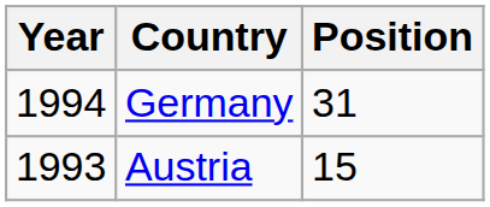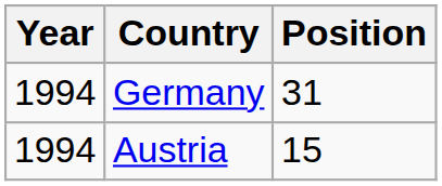 <table class="wikitable">
 <tr>
 <th>Year</th>
 <th>Country</th>
 <th>Position</th>
 </tr>
 <tr>
 <td>1994</td>
 <td><a href='#'>Germany</a></td>
 <td>31</td>
 </tr>
 <tr>
-<td>1993</td>
+<td>1994</td>
 <td><a href='#'>Austria</a></td>
 <td>15</td>
 </tr>
 </table>
